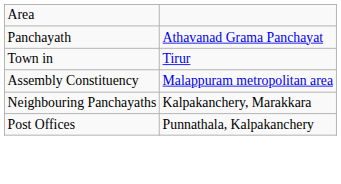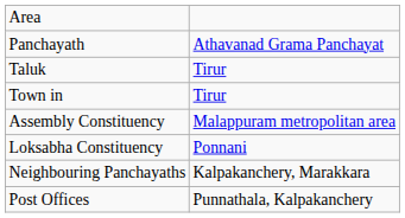 <table class="wikitable">
 <tr>
 <td>Area</td>
 <td></td>
 </tr>
 <tr>
 <td>Panchayath</td>
 <td><a href='#'>Athavanad Grama Panchayat</a></td>
 </tr>
 <tr>
+<td>Taluk</td>
+<td><a href='#'>Tirur</a></td>
+</tr>
+<tr>
 <td>Town in</td>
 <td><a href='#'>Tirur</a></td>
 </tr>
 <tr>
 <td>Assembly Constituency</td>
 <td><a href='#'>Malappuram metropolitan area</a></td>
+</tr>
+<tr>
+<td>Loksabha Constituency</td>
+<td><a href='#'>Ponnani</a></td>
 </tr>
 <tr>
 <td>Neighbouring Panchayaths</td>
 <td>Kalpakanchery, Marakkara</td>
 </tr>
 <tr>
 <td>Post Offices</td>
 <td>Punnathala, Kalpakanchery</td>
 </tr>
 </table>
